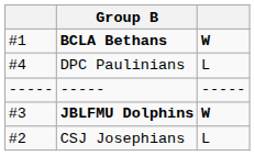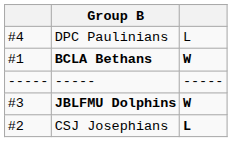 <table class="wikitable">
 <tr>
 <th></th>
 <th>Group B</th>
 <th></th>
 </tr>
 <tr>
+<td>#4</td>
+<td>DPC Paulinians</td>
+<td>L</td>
+</tr>
+<tr>
 <td>#1</td>
 <td><strong>BCLA Bethans</strong></td>
 <td><strong>W</strong></td>
-</tr>
-<tr>
-<td>#4</td>
-<td>DPC Paulinians</td>
-<td>L</td>
 </tr>
 <tr>
 <td>-----</td>
 <td>-----</td>
 <td>-----</td>
 </tr>
 <tr>
 <td>#3</td>
 <td><strong>JBLFMU Dolphins</strong></td>
 <td><strong>W</strong></td>
 </tr>
 <tr>
 <td>#2</td>
 <td>CSJ Josephians</td>
-<td>L</td>
+<td><strong>L</strong></td>
 </tr>
 </table>
